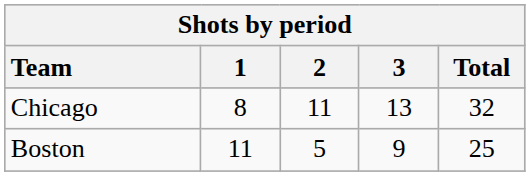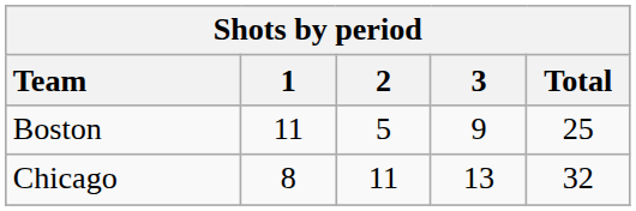 <table class="wikitable" style="width:20em; text-align:right;">
 <tr>
 <th colspan=5>Shots by period</th>
 </tr>
 <tr>
 <th style="width:8em; text-align:left;">Team</th>
 <th style="width:3em;">1</th>
 <th style="width:3em;">2</th>
 <th style="width:3em;">3</th>
 <th style="width:3em;">Total</th>
 </tr>
 <tr>
+<td style="text-align:left;">Boston</td>
+<td align=center>11</td>
+<td align=center>5</td>
+<td align=center>9</td>
+<td align=center>25</td>
+</tr>
+<tr>
 <td style="text-align:left;">Chicago</td>
 <td align=center>8</td>
 <td align=center>11</td>
 <td align=center>13</td>
 <td align=center>32</td>
 </tr>
-<tr>
-<td style="text-align:left;">Boston</td>
-<td align=center>11</td>
-<td align=center>5</td>
-<td align=center>9</td>
-<td align=center>25</td>
-</tr>
 </table>
